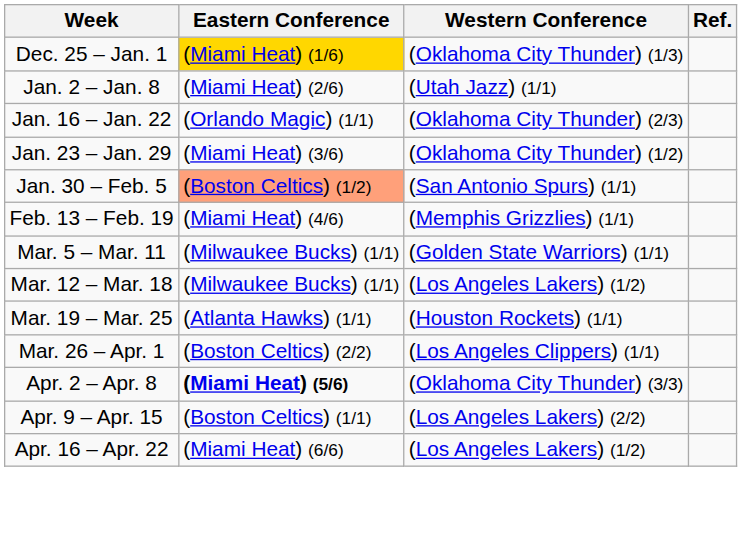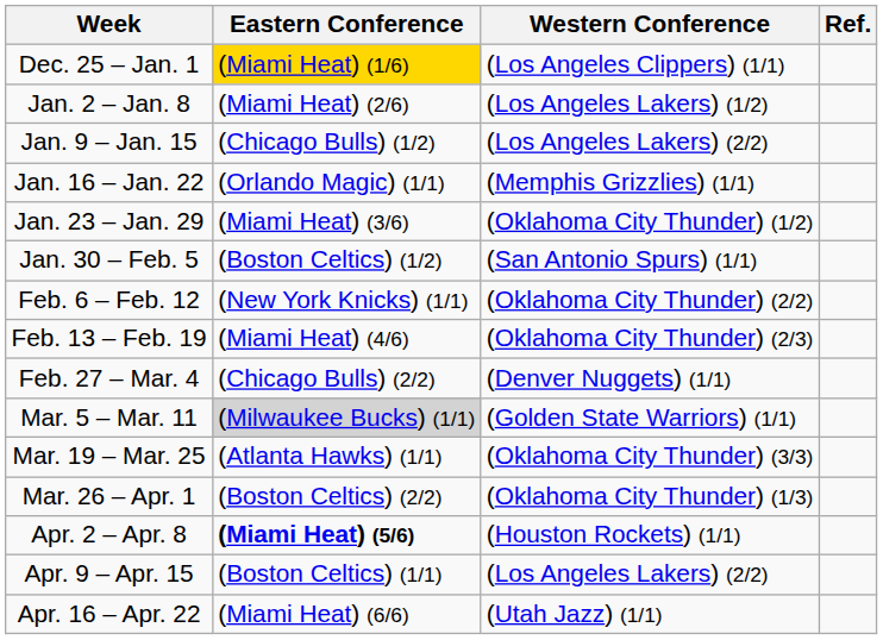 <table class="wikitable sortable" style="text-align:left">
 <tr>
 <th>Week</th>
 <th>Eastern Conference</th>
 <th>Western Conference</th>
 <th class=unsortable>Ref.</th>
 </tr>
 <tr>
 <td align=center>Dec. 25 – Jan. 1</td>
 <td style="background: gold;"> (<a href='#'>Miami Heat</a>) <small>(1/6)</small></td>
-<td> (<a href='#'>Oklahoma City Thunder</a>) <small>(1/3)</small></td>
+<td> (<a href='#'>Los Angeles Clippers</a>) <small>(1/1)</small></td>
 <td align=center></td>
 </tr>
 <tr>
 <td align=center>Jan. 2 – Jan. 8</td>
 <td> (<a href='#'>Miami Heat</a>) <small>(2/6)</small></td>
-<td> (<a href='#'>Utah Jazz</a>) <small> (1/1)</small></td>
+<td> (<a href='#'>Los Angeles Lakers</a>) <small>(1/2)</small></td>
+<td align=center></td>
+</tr>
+<tr>
+<td align=center>Jan. 9 – Jan. 15</td>
+<td> (<a href='#'>Chicago Bulls</a>) <small>(1/2)</small></td>
+<td> (<a href='#'>Los Angeles Lakers</a>) <small>(2/2)</small></td>
 <td align=center></td>
 </tr>
 <tr>
 <td align=center>Jan. 16 – Jan. 22</td>
 <td> (<a href='#'>Orlando Magic</a>) <small>(1/1)</small></td>
-<td> (<a href='#'>Oklahoma City Thunder</a>) <small>(2/3)</small></td>
+<td> (<a href='#'>Memphis Grizzlies</a>) <small>(1/1)</small></td>
 <td align=center></td>
 </tr>
 <tr>
 <td align=center>Jan. 23 – Jan. 29</td>
 <td> (<a href='#'>Miami Heat</a>) <small>(3/6)</small></td>
 <td> (<a href='#'>Oklahoma City Thunder</a>) <small>(1/2)</small></td>
 <td align=center></td>
 </tr>
 <tr>
 <td align=center>Jan. 30 – Feb. 5</td>
-<td style="background: lightsalmon;"> (<a href='#'>Boston Celtics</a>) <small>(1/2)</small></td>
+<td> (<a href='#'>Boston Celtics</a>) <small>(1/2)</small></td>
 <td> (<a href='#'>San Antonio Spurs</a>) <small>(1/1)</small></td>
+<td align=center></td>
+</tr>
+<tr>
+<td align=center>Feb. 6 – Feb. 12</td>
+<td> (<a href='#'>New York Knicks</a>) <small>(1/1)</small></td>
+<td> (<a href='#'>Oklahoma City Thunder</a>) <small>(2/2)</small></td>
 <td align=center></td>
 </tr>
 <tr>
 <td align=center>Feb. 13 – Feb. 19</td>
 <td> (<a href='#'>Miami Heat</a>) <small>(4/6)</small></td>
-<td> (<a href='#'>Memphis Grizzlies</a>) <small>(1/1)</small></td>
+<td> (<a href='#'>Oklahoma City Thunder</a>) <small>(2/3)</small></td>
+<td align=center></td>
+</tr>
+<tr>
+<td align=center>Feb. 27 – Mar. 4</td>
+<td> (<a href='#'>Chicago Bulls</a>) <small>(2/2)</small></td>
+<td> (<a href='#'>Denver Nuggets</a>) <small>(1/1)</small></td>
 <td align=center></td>
 </tr>
 <tr>
 <td align=center>Mar. 5 – Mar. 11</td>
-<td> (<a href='#'>Milwaukee Bucks</a>) <small>(1/1)</small></td>
+<td style="background: lightgrey;"> (<a href='#'>Milwaukee Bucks</a>) <small>(1/1)</small></td>
 <td> (<a href='#'>Golden State Warriors</a>) <small>(1/1)</small></td>
-<td align=center></td>
-</tr>
-<tr>
-<td align=center>Mar. 12 – Mar. 18</td>
-<td> (<a href='#'>Milwaukee Bucks</a>) <small>(1/1)</small></td>
-<td> (<a href='#'>Los Angeles Lakers</a>) <small>(1/2)</small></td>
 <td align=center></td>
 </tr>
 <tr>
 <td align=center>Mar. 19 – Mar. 25</td>
 <td> (<a href='#'>Atlanta Hawks</a>) <small>(1/1)</small></td>
-<td> (<a href='#'>Houston Rockets</a>) <small>(1/1)</small></td>
+<td> (<a href='#'>Oklahoma City Thunder</a>) <small>(3/3)</small></td>
 <td align=center></td>
 </tr>
 <tr>
 <td align=center>Mar. 26 – Apr. 1</td>
 <td> (<a href='#'>Boston Celtics</a>) <small>(2/2)</small></td>
-<td> (<a href='#'>Los Angeles Clippers</a>) <small>(1/1)</small></td>
+<td> (<a href='#'>Oklahoma City Thunder</a>) <small>(1/3)</small></td>
 <td align=center></td>
 </tr>
 <tr>
 <td align=center>Apr. 2 – Apr. 8</td>
 <td><strong> (<a href='#'>Miami Heat</a>) <small>(5/6)</small></strong></td>
-<td> (<a href='#'>Oklahoma City Thunder</a>) <small>(3/3)</small></td>
+<td> (<a href='#'>Houston Rockets</a>) <small>(1/1)</small></td>
 <td align=center></td>
 </tr>
 <tr>
 <td align=center>Apr. 9 – Apr. 15</td>
 <td> (<a href='#'>Boston Celtics</a>) <small>(1/1)</small></td>
 <td> (<a href='#'>Los Angeles Lakers</a>) <small>(2/2)</small></td>
 <td align=center></td>
 </tr>
 <tr>
 <td align=center>Apr. 16 – Apr. 22</td>
 <td> (<a href='#'>Miami Heat</a>) <small>(6/6)</small></td>
-<td> (<a href='#'>Los Angeles Lakers</a>) <small>(1/2)</small></td>
+<td> (<a href='#'>Utah Jazz</a>) <small> (1/1)</small></td>
 <td align=center></td>
 </tr>
 </table>
